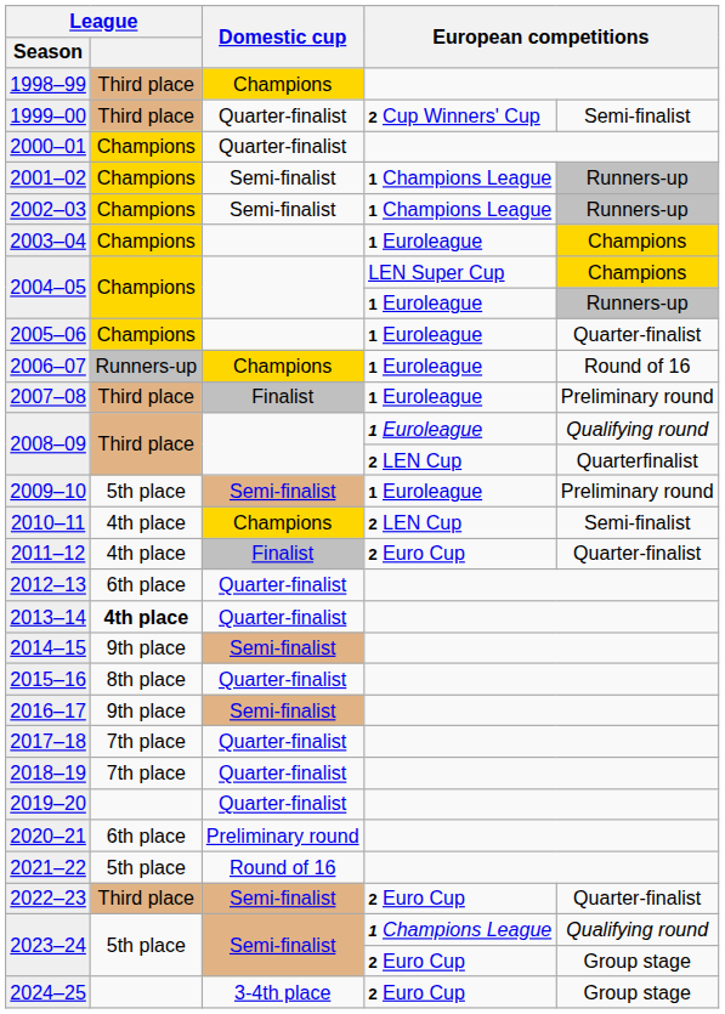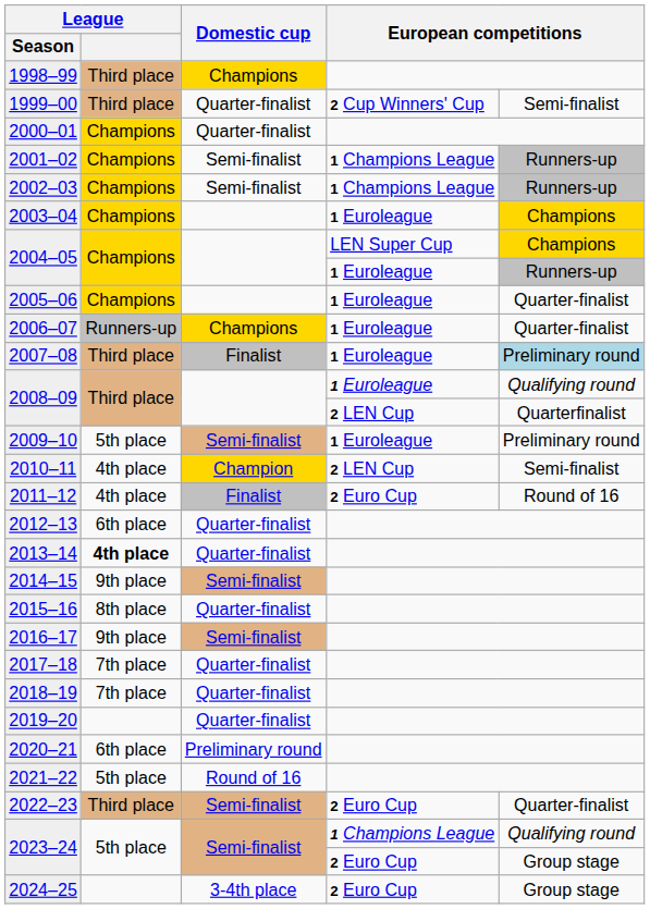 <table class="wikitable" style="font-size:88%; text-align:center">
 <tr>
 <th colspan=2><a href='#'>League</a></th>
 <th rowspan=2><a href='#'>Domestic cup</a></th>
 <th colspan=2, rowspan=2>European competitions</th>
 </tr>
 <tr>
 <th>Season</th>
 <th></th>
 </tr>
 <tr>
 <td style="background:#efefef;"><a href='#'>1998–99</a></td>
 <td style="background:#e1b384">Third place</td>
 <td style="background:gold">Champions</td>
 <td colspan=2></td>
 </tr>
 <tr>
 <td style="background:#efefef;"><a href='#'>1999–00</a></td>
 <td style="background:#e1b384">Third place</td>
 <td>Quarter-finalist</td>
 <td align=left><small><strong>2</strong></small> <a href='#'>Cup Winners' Cup</a></td>
 <td>Semi-finalist</td>
 </tr>
 <tr>
 <td style="background:#efefef;"><a href='#'>2000–01</a></td>
 <td style="background:gold">Champions</td>
 <td>Quarter-finalist</td>
 <td colspan=2></td>
 </tr>
 <tr>
 <td style="background:#efefef;"><a href='#'>2001–02</a></td>
 <td style="background:gold">Champions</td>
 <td>Semi-finalist</td>
 <td align=left><small><strong>1</strong></small> <a href='#'>Champions League</a></td>
 <td bgcolor=silver>Runners-up</td>
 </tr>
 <tr>
 <td style="background:#efefef;"><a href='#'>2002–03</a></td>
 <td style="background:gold">Champions</td>
 <td>Semi-finalist</td>
 <td align=left><small><strong>1</strong></small> <a href='#'>Champions League</a></td>
 <td bgcolor=silver>Runners-up</td>
 </tr>
 <tr>
 <td style="background:#efefef;"><a href='#'>2003–04</a></td>
 <td style="background:gold">Champions</td>
 <td></td>
 <td align=left><small><strong>1</strong></small> <a href='#'>Euroleague</a></td>
 <td bgcolor=gold>Champions</td>
 </tr>
 <tr>
 <td rowspan=2 style="background:#efefef;"><a href='#'>2004–05</a></td>
 <td rowspan=2 style="background:gold">Champions</td>
 <td rowspan=2></td>
 <td align=left><a href='#'>LEN Super Cup</a></td>
 <td bgcolor=gold>Champions</td>
 </tr>
 <tr>
 <td align=left><small><strong>1</strong></small> <a href='#'>Euroleague</a></td>
 <td bgcolor=silver>Runners-up</td>
 </tr>
 <tr>
 <td style="background:#efefef;"><a href='#'>2005–06</a></td>
 <td style="background:gold">Champions</td>
 <td></td>
 <td align=left><small><strong>1</strong></small> <a href='#'>Euroleague</a></td>
 <td>Quarter-finalist</td>
 </tr>
 <tr>
 <td style="background:#efefef;"><a href='#'>2006–07</a></td>
 <td style="background:silver">Runners-up</td>
 <td style="background:gold">Champions</td>
 <td align=left><small><strong>1</strong></small> <a href='#'>Euroleague</a></td>
-<td>Round of 16</td>
+<td>Quarter-finalist</td>
 </tr>
 <tr>
 <td style="background:#efefef;"><a href='#'>2007–08</a></td>
 <td style="background:#e1b384">Third place</td>
 <td style="background:silver">Finalist</td>
 <td align=left><small><strong>1</strong></small> <a href='#'>Euroleague</a></td>
-<td>Preliminary round</td>
+<td style="background: lightblue;">Preliminary round</td>
 </tr>
 <tr>
 <td rowspan=2 style="background:#efefef;"><a href='#'>2008–09</a></td>
 <td rowspan=2 style="background:#e1b384">Third place</td>
 <td rowspan=2></td>
 <td align=left><small><strong><em>1</em></strong></small> <em><a href='#'>Euroleague</a></em></td>
 <td><em>Qualifying round</em></td>
 </tr>
 <tr>
 <td align=left><small><strong>2</strong></small> <a href='#'>LEN Cup</a></td>
 <td>Quarterfinalist</td>
 </tr>
 <tr>
 <td style="background:#efefef;"><a href='#'>2009–10</a></td>
 <td>5th place</td>
 <td style="background:#e1b384"><a href='#'>Semi-finalist</a></td>
 <td align=left><small><strong>1</strong></small> <a href='#'>Euroleague</a></td>
 <td>Preliminary round</td>
 </tr>
 <tr>
 <td style="background:#efefef;"><a href='#'>2010–11</a></td>
 <td>4th place</td>
-<td style="background:gold">Champions</td>
+<td style="background:gold"><a href='#'>Champion</a></td>
 <td align=left><small><strong>2</strong></small> <a href='#'>LEN Cup</a></td>
 <td>Semi-finalist</td>
 </tr>
 <tr>
 <td style="background:#efefef;"><a href='#'>2011–12</a></td>
 <td>4th place</td>
 <td style="background:silver"><a href='#'>Finalist</a></td>
 <td align=left><small><strong>2</strong></small> <a href='#'>Euro Cup</a></td>
-<td>Quarter-finalist</td>
+<td>Round of 16</td>
 </tr>
 <tr>
 <td style="background:#efefef;"><a href='#'>2012–13</a></td>
 <td>6th place</td>
 <td><a href='#'>Quarter-finalist</a></td>
 <td colspan=2></td>
 </tr>
 <tr>
 <td style="background:#efefef;"><a href='#'>2013–14</a></td>
 <td><strong>4th place</strong></td>
 <td><a href='#'>Quarter-finalist</a></td>
 <td colspan=2></td>
 </tr>
 <tr>
 <td style="background:#efefef;"><a href='#'>2014–15</a></td>
 <td>9th place</td>
 <td style="background:#e1b384"><a href='#'>Semi-finalist</a></td>
 <td colspan=2></td>
 </tr>
 <tr>
 <td style="background:#efefef;"><a href='#'>2015–16</a></td>
 <td>8th place</td>
 <td><a href='#'>Quarter-finalist</a></td>
 <td colspan=2></td>
 </tr>
 <tr>
 <td style="background:#efefef;"><a href='#'>2016–17</a></td>
 <td>9th place</td>
 <td style="background:#e1b384"><a href='#'>Semi-finalist</a></td>
 <td colspan=2></td>
 </tr>
 <tr>
 <td style="background:#efefef;"><a href='#'>2017–18</a></td>
 <td>7th place</td>
 <td><a href='#'>Quarter-finalist</a></td>
 <td colspan=2></td>
 </tr>
 <tr>
 <td style="background:#efefef;"><a href='#'>2018–19</a></td>
 <td>7th place</td>
 <td><a href='#'>Quarter-finalist</a></td>
 <td colspan=2></td>
 </tr>
 <tr>
 <td style="background:#efefef;"><a href='#'>2019–20</a></td>
 <td></td>
 <td><a href='#'>Quarter-finalist</a></td>
 <td colspan=2></td>
 </tr>
 <tr>
 <td style="background:#efefef;"><a href='#'>2020–21</a></td>
 <td>6th place</td>
 <td><a href='#'>Preliminary round</a></td>
 <td colspan=2></td>
 </tr>
 <tr>
 <td style="background:#efefef;"><a href='#'>2021–22</a></td>
 <td>5th place</td>
 <td><a href='#'>Round of 16</a></td>
 <td colspan=2></td>
 </tr>
 <tr>
 <td style="background:#efefef;"><a href='#'>2022–23</a></td>
 <td style="background:#e1b384">Third place</td>
 <td style="background:#e1b384"><a href='#'>Semi-finalist</a></td>
 <td align=left><small><strong>2</strong></small> <a href='#'>Euro Cup</a></td>
 <td>Quarter-finalist</td>
 </tr>
 <tr>
 <td rowspan=2 style="background:#efefef;"><a href='#'>2023–24</a></td>
 <td rowspan=2>5th place</td>
 <td rowspan=2 style="background:#e1b384"><a href='#'>Semi-finalist</a></td>
 <td align=left><small><strong><em>1</em></strong></small> <em><a href='#'>Champions League</a></em></td>
 <td><em>Qualifying round</em></td>
 </tr>
 <tr>
 <td align=left><small><strong>2</strong></small> <a href='#'>Euro Cup</a></td>
 <td>Group stage</td>
 </tr>
 <tr>
 <td style="background:#efefef;"><a href='#'>2024–25</a></td>
 <td></td>
 <td><a href='#'>3-4th place</a></td>
 <td align=left><small><strong>2</strong></small> <a href='#'>Euro Cup</a></td>
 <td>Group stage</td>
 </tr>
 </table>
